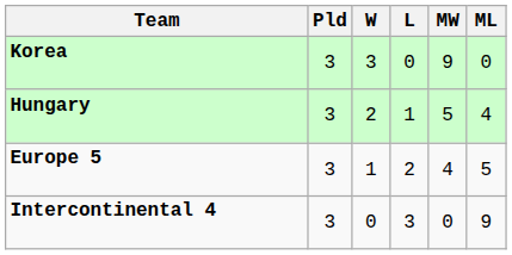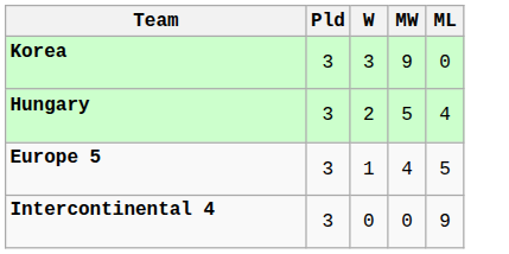 <table class="wikitable" style="text-align:center">
 <tr>
 <th width=200>Team</th>
 <th width=20>Pld</th>
 <th width=20>W</th>
-<th width=20>L</th>
 <th width=20>MW</th>
 <th width=20>ML</th>
 </tr>
 <tr bgcolor="ccffcc">
 <td style="text-align:left"><strong>Korea</strong><br><br></td>
 <td>3</td>
 <td>3</td>
-<td>0</td>
 <td>9</td>
 <td>0</td>
 </tr>
 <tr bgcolor="ccffcc">
 <td style="text-align:left"><strong>Hungary</strong><br><br></td>
 <td>3</td>
 <td>2</td>
-<td>1</td>
 <td>5</td>
 <td>4</td>
 </tr>
 <tr>
 <td style="text-align:left"><strong>Europe 5</strong><br><br></td>
 <td>3</td>
 <td>1</td>
-<td>2</td>
 <td>4</td>
 <td>5</td>
 </tr>
 <tr>
 <td style="text-align:left"><strong>Intercontinental 4</strong><br><br></td>
 <td>3</td>
 <td>0</td>
-<td>3</td>
 <td>0</td>
 <td>9</td>
 </tr>
 </table>
